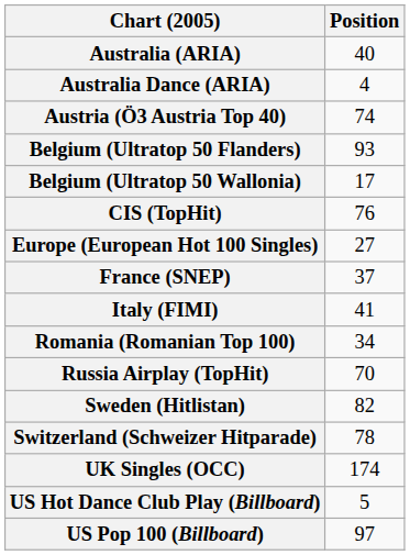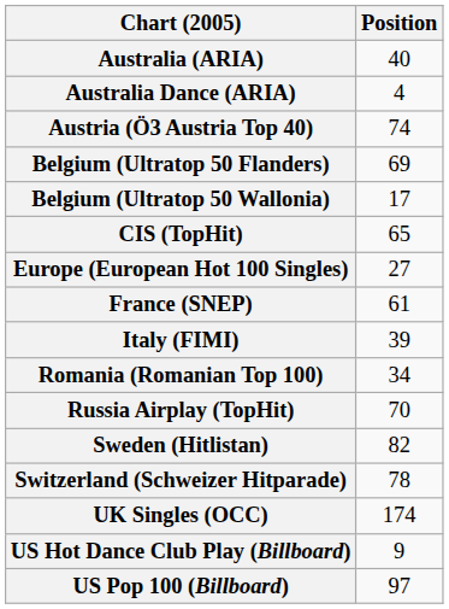 <table class="wikitable sortable plainrowheaders" style="text-align:center">
 <tr>
 <th scope="col">Chart (2005)</th>
 <th scope="col">Position</th>
 </tr>
 <tr>
 <th scope="row">Australia (ARIA)</th>
 <td>40</td>
 </tr>
 <tr>
 <th scope="row">Australia Dance (ARIA)</th>
 <td>4</td>
 </tr>
 <tr>
 <th scope="row">Austria (Ö3 Austria Top 40)</th>
 <td>74</td>
 </tr>
 <tr>
 <th scope="row">Belgium (Ultratop 50 Flanders)</th>
-<td>93</td>
+<td>69</td>
 </tr>
 <tr>
 <th scope="row">Belgium (Ultratop 50 Wallonia)</th>
 <td>17</td>
 </tr>
 <tr>
 <th scope="row">CIS (TopHit)</th>
-<td style="text-align:center;">76</td>
+<td style="text-align:center;">65</td>
 </tr>
 <tr>
 <th scope="row">Europe (European Hot 100 Singles)</th>
 <td>27</td>
 </tr>
 <tr>
 <th scope="row">France (SNEP)</th>
-<td>37</td>
+<td>61</td>
 </tr>
 <tr>
 <th scope="row">Italy (FIMI)</th>
-<td>41</td>
+<td>39</td>
 </tr>
 <tr>
 <th scope="row">Romania (Romanian Top 100)</th>
 <td>34</td>
 </tr>
 <tr>
 <th scope="row">Russia Airplay (TopHit)</th>
 <td>70</td>
 </tr>
 <tr>
 <th scope="row">Sweden (Hitlistan)</th>
 <td>82</td>
 </tr>
 <tr>
 <th scope="row">Switzerland (Schweizer Hitparade)</th>
 <td>78</td>
 </tr>
 <tr>
 <th scope="row">UK Singles (OCC)</th>
 <td>174</td>
 </tr>
 <tr>
 <th scope="row">US Hot Dance Club Play (<em>Billboard</em>)</th>
-<td>5</td>
+<td>9</td>
 </tr>
 <tr>
 <th scope="row">US Pop 100 (<em>Billboard</em>)</th>
 <td>97</td>
 </tr>
 </table>
